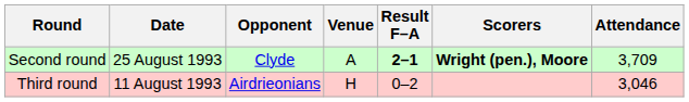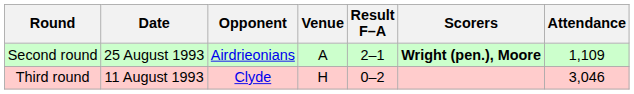 <table class="wikitable sortable" style="text-align:center;">
 <tr>
 <th>Round</th>
 <th>Date</th>
 <th>Opponent</th>
 <th>Venue</th>
 <th>Result<br>F–A</th>
 <th class=unsortable>Scorers</th>
 <th>Attendance</th>
 </tr>
 <tr bgcolor="#CCFFCC">
 <td>Second round</td>
 <td>25 August 1993</td>
-<td><a href='#'>Clyde</a></td>
+<td><a href='#'>Airdrieonians</a></td>
 <td>A</td>
-<td><strong>2–1</strong></td>
+<td>2–1</td>
 <td><strong>Wright (pen.), Moore</strong></td>
-<td>3,709</td>
+<td>1,109</td>
 </tr>
 <tr bgcolor="#FFCCCC">
 <td>Third round</td>
 <td>11 August 1993</td>
-<td><a href='#'>Airdrieonians</a></td>
+<td><a href='#'>Clyde</a></td>
 <td>H</td>
 <td>0–2</td>
 <td></td>
 <td>3,046</td>
 </tr>
 </table>
